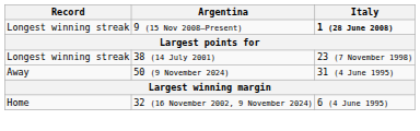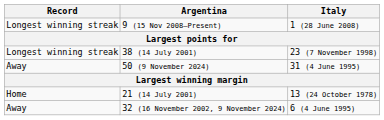 <table class="wikitable">
 <tr>
 <th>Record</th>
 <th>Argentina</th>
 <th>Italy</th>
 </tr>
 <tr>
 <td>Longest winning streak</td>
 <td>9 <small>(15 Nov 2008–Present)</small></td>
-<td><strong>1 <small>(28 June 2008)</small></strong></td>
+<td>1 <small>(28 June 2008)</small></td>
 </tr>
 <tr>
 <th colspan=3 align=center>Largest points for</th>
 </tr>
 <tr>
 <td>Longest winning streak</td>
 <td>38 <small>(14 July 2001)</small></td>
 <td>23 <small>(7 November 1998)</small></td>
 </tr>
 <tr>
 <td>Away</td>
 <td>50 <small>(9 November 2024)</small></td>
 <td>31 <small>(4 June 1995)</small></td>
 </tr>
 <tr>
 <th colspan=3 align=center>Largest winning margin</th>
 </tr>
 <tr>
 <td>Home</td>
+<td>21 <small>(14 July 2001)</small></td>
+<td>13 <small>(24 October 1978)</small></td>
+</tr>
+<tr>
+<td>Away</td>
 <td>32 <small>(16 November 2002, 9 November 2024)</small></td>
 <td>6 <small>(4 June 1995)</small></td>
 </tr>
 </table>
